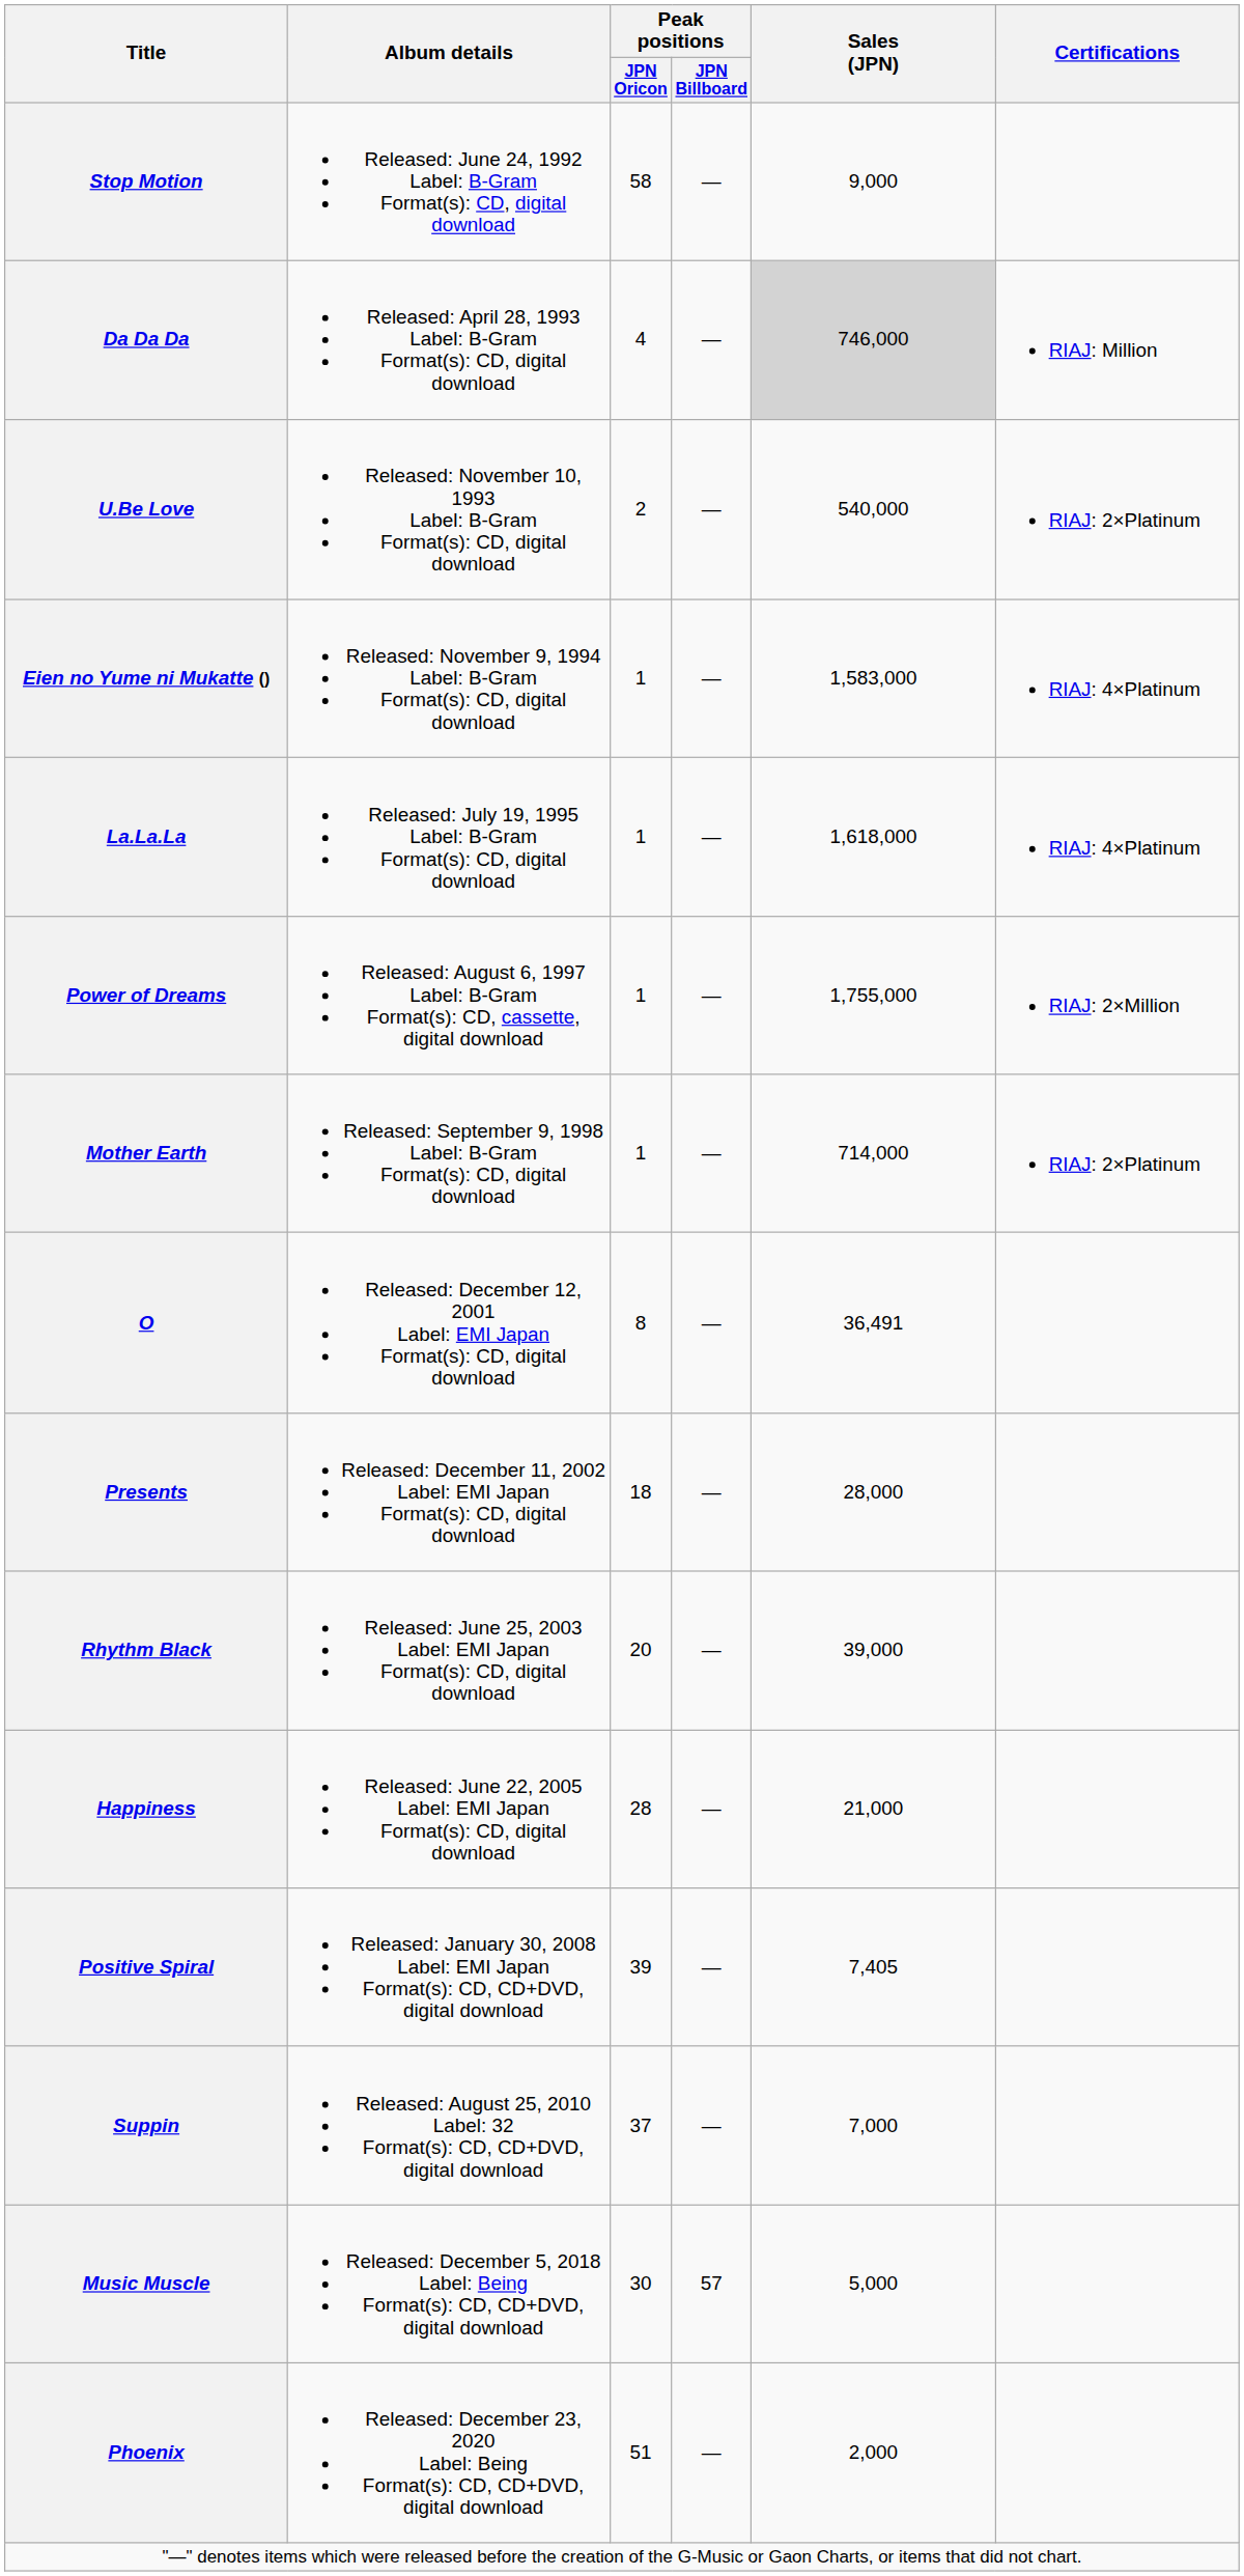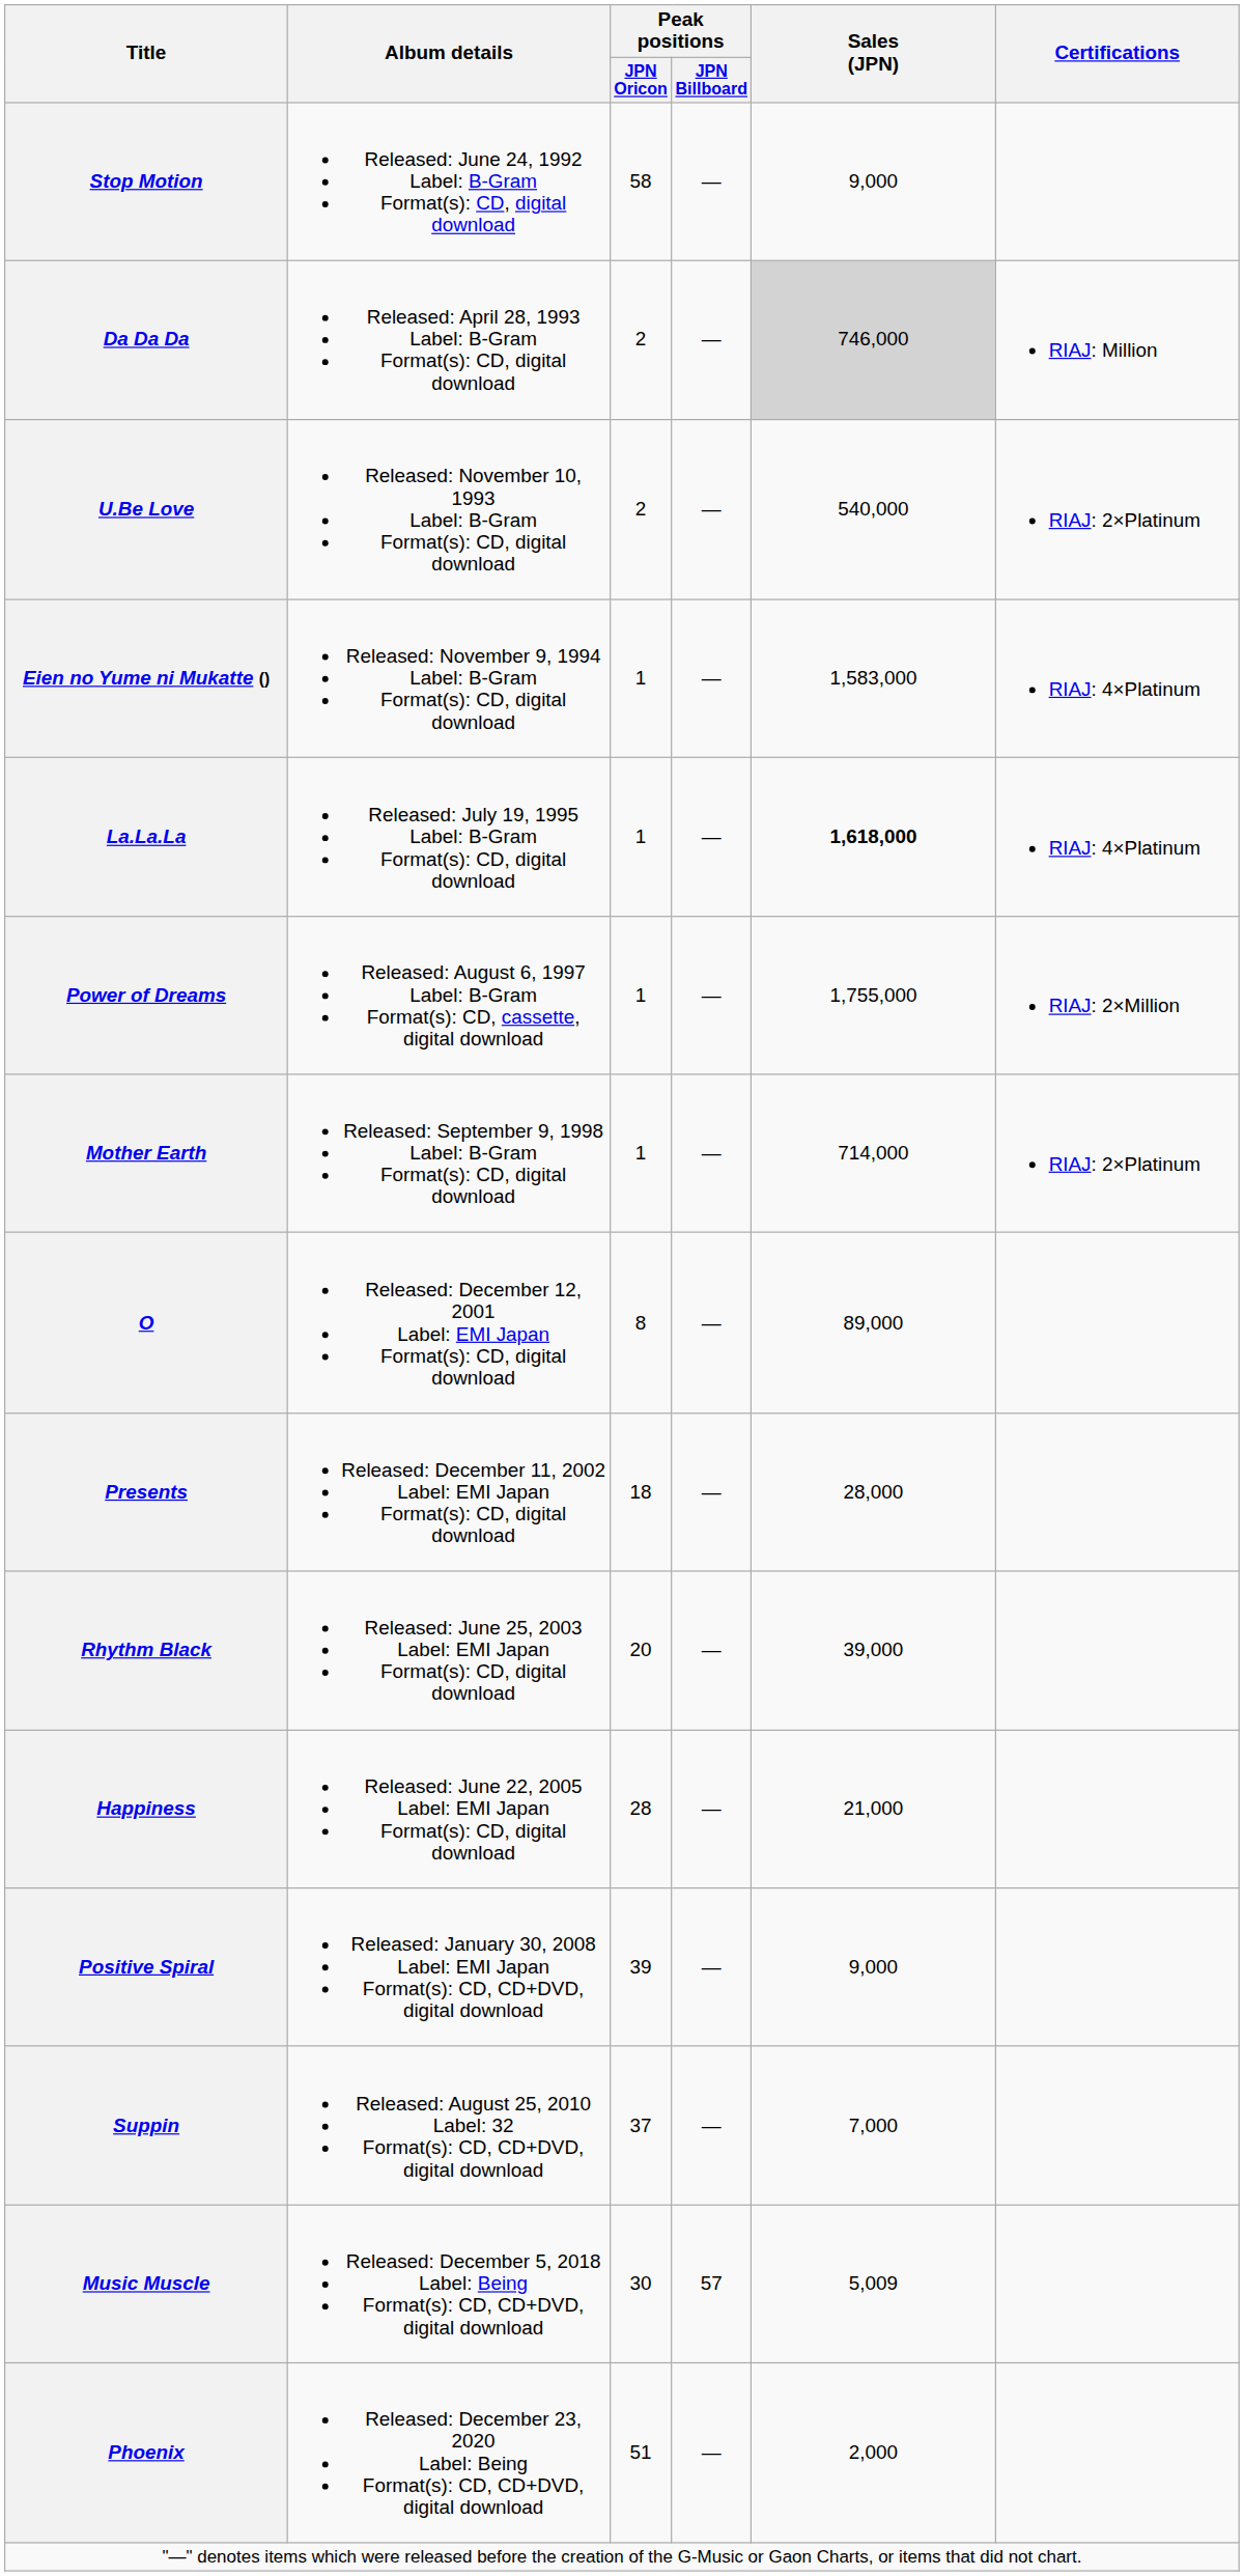 <table class="wikitable plainrowheaders" style="text-align:center;">
 <tr>
 <th style="width:14em;" rowspan="2">Title</th>
 <th style="width:16em;" rowspan="2">Album details</th>
 <th colspan="2">Peak positions</th>
 <th style="width:12em;" rowspan="2">Sales<br>(JPN)</th>
 <th style="width:12em;" rowspan="2"><a href='#'>Certifications</a></th>
 </tr>
 <tr>
 <th style="width:3em;font-size:85%"><a href='#'>JPN<br>Oricon</a><br></th>
 <th style="width:3em;font-size:85%"><a href='#'>JPN<br>Billboard</a><br></th>
 </tr>
 <tr>
 <th scope="row"><em><a href='#'>Stop Motion</a></em></th>
 <td><br><ul><li>Released: June 24, 1992</li><li>Label: <a href='#'>B-Gram</a></li><li>Format(s): <a href='#'>CD</a>, <a href='#'>digital download</a></li></ul></td>
 <td>58</td>
 <td>—</td>
 <td>9,000</td>
 <td style="text-align:left;"></td>
 </tr>
 <tr>
 <th scope="row"><em><a href='#'>Da Da Da</a></em></th>
 <td><br><ul><li>Released: April 28, 1993</li><li>Label: B-Gram</li><li>Format(s): CD, digital download</li></ul></td>
-<td>4</td>
+<td>2</td>
 <td>—</td>
 <td style="background: lightgrey;">746,000</td>
 <td style="text-align:left;"><br><ul><li><a href='#'>RIAJ</a>: Million</li></ul></td>
 </tr>
 <tr>
 <th scope="row"><em><a href='#'>U.Be Love</a></em></th>
 <td><br><ul><li>Released: November 10, 1993</li><li>Label: B-Gram</li><li>Format(s): CD, digital download</li></ul></td>
 <td>2</td>
 <td>—</td>
 <td>540,000</td>
 <td style="text-align:left;"><br><ul><li><a href='#'>RIAJ</a>: 2×Platinum</li></ul></td>
 </tr>
 <tr>
 <th scope="row"><em><a href='#'>Eien no Yume ni Mukatte</a></em> <small>()</small></th>
 <td><br><ul><li>Released: November 9, 1994</li><li>Label: B-Gram</li><li>Format(s): CD, digital download</li></ul></td>
 <td>1</td>
 <td>—</td>
 <td>1,583,000</td>
 <td style="text-align:left;"><br><ul><li><a href='#'>RIAJ</a>: 4×Platinum</li></ul></td>
 </tr>
 <tr>
 <th scope="row"><em><a href='#'>La.La.La</a></em></th>
 <td><br><ul><li>Released: July 19, 1995</li><li>Label: B-Gram</li><li>Format(s): CD, digital download</li></ul></td>
 <td>1</td>
 <td>—</td>
-<td>1,618,000</td>
+<td><strong>1,618,000</strong></td>
 <td style="text-align:left;"><br><ul><li><a href='#'>RIAJ</a>: 4×Platinum</li></ul></td>
 </tr>
 <tr>
 <th scope="row"><em><a href='#'>Power of Dreams</a></em></th>
 <td><br><ul><li>Released: August 6, 1997</li><li>Label: B-Gram</li><li>Format(s): CD, <a href='#'>cassette</a>, digital download</li></ul></td>
 <td>1</td>
 <td>—</td>
 <td>1,755,000</td>
 <td style="text-align:left;"><br><ul><li><a href='#'>RIAJ</a>: 2×Million</li></ul></td>
 </tr>
 <tr>
 <th scope="row"><em><a href='#'>Mother Earth</a></em></th>
 <td><br><ul><li>Released: September 9, 1998</li><li>Label: B-Gram</li><li>Format(s): CD, digital download</li></ul></td>
 <td>1</td>
 <td>—</td>
 <td>714,000</td>
 <td style="text-align:left;"><br><ul><li><a href='#'>RIAJ</a>: 2×Platinum</li></ul></td>
 </tr>
 <tr>
 <th scope="row"><em><a href='#'>O</a></em></th>
 <td><br><ul><li>Released: December 12, 2001</li><li>Label: <a href='#'>EMI Japan</a></li><li>Format(s): CD, digital download</li></ul></td>
 <td>8</td>
 <td>—</td>
-<td>36,491</td>
+<td>89,000</td>
 <td style="text-align:left;"></td>
 </tr>
 <tr>
 <th scope="row"><em><a href='#'>Presents</a></em></th>
 <td><br><ul><li>Released: December 11, 2002</li><li>Label: EMI Japan</li><li>Format(s): CD, digital download</li></ul></td>
 <td>18</td>
 <td>—</td>
 <td>28,000</td>
 <td style="text-align:left;"></td>
 </tr>
 <tr>
 <th scope="row"><em><a href='#'>Rhythm Black</a></em></th>
 <td><br><ul><li>Released: June 25, 2003</li><li>Label: EMI Japan</li><li>Format(s): CD, digital download</li></ul></td>
 <td>20</td>
 <td>—</td>
 <td>39,000</td>
 <td style="text-align:left;"></td>
 </tr>
 <tr>
 <th scope="row"><em><a href='#'>Happiness</a></em></th>
 <td><br><ul><li>Released: June 22, 2005</li><li>Label: EMI Japan</li><li>Format(s): CD, digital download</li></ul></td>
 <td>28</td>
 <td>—</td>
 <td>21,000</td>
 <td style="text-align:left;"></td>
 </tr>
 <tr>
 <th scope="row"><em><a href='#'>Positive Spiral</a></em></th>
 <td><br><ul><li>Released: January 30, 2008</li><li>Label: EMI Japan</li><li>Format(s): CD, CD+DVD, digital download</li></ul></td>
 <td>39</td>
 <td>—</td>
-<td>7,405</td>
+<td>9,000</td>
 <td style="text-align:left;"></td>
 </tr>
 <tr>
 <th scope="row"><em><a href='#'>Suppin</a></em></th>
 <td><br><ul><li>Released: August 25, 2010</li><li>Label: 32</li><li>Format(s): CD, CD+DVD, digital download</li></ul></td>
 <td>37</td>
 <td>—</td>
 <td>7,000</td>
 <td style="text-align:left;"></td>
 </tr>
 <tr>
 <th scope="row"><em><a href='#'>Music Muscle</a></em></th>
 <td><br><ul><li>Released: December 5, 2018</li><li>Label: <a href='#'>Being</a></li><li>Format(s): CD, CD+DVD, digital download</li></ul></td>
 <td>30</td>
 <td>57</td>
-<td>5,000</td>
+<td>5,009</td>
 <td style="text-align:left;"></td>
 </tr>
 <tr>
 <th scope="row"><em><a href='#'>Phoenix</a></em></th>
 <td><br><ul><li>Released: December 23, 2020</li><li>Label: Being</li><li>Format(s): CD, CD+DVD, digital download</li></ul></td>
 <td>51</td>
 <td>—</td>
 <td>2,000</td>
 <td style="text-align:left;"></td>
 </tr>
 <tr>
 <td colspan="9"  style="text-align:center; font-size:90%;">"—" denotes items which were released before the creation of the G-Music or Gaon Charts, or items that did not chart.</td>
 </tr>
 </table>
